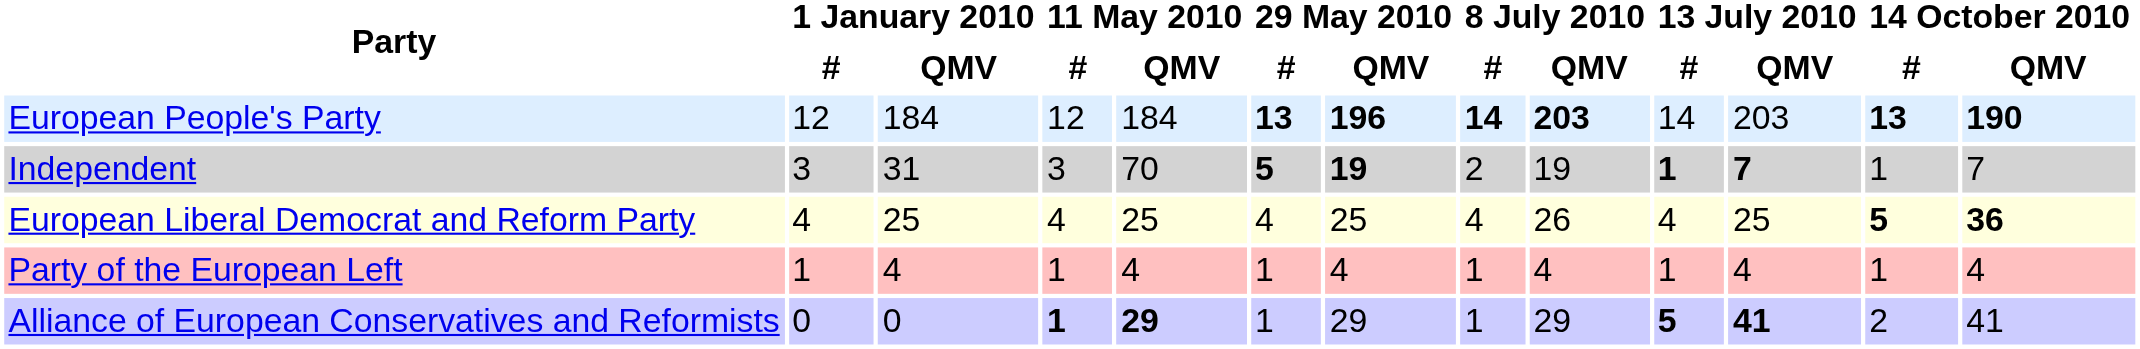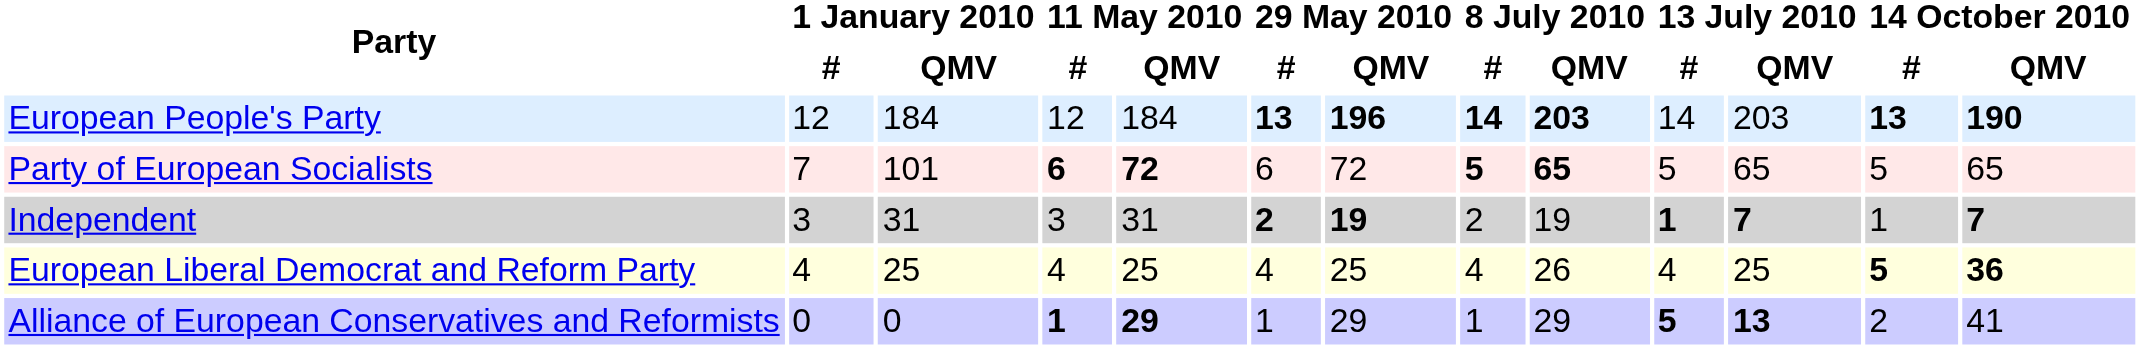 <table border=0 cellpadding=2 cellspacing=2>
 <tr ----bgcolor=lightgrey>
 <th rowspan=2>Party</th>
 <th colspan=2>1 January 2010</th>
 <th colspan=2>11 May 2010</th>
 <th colspan=2>29 May 2010</th>
 <th colspan=2>8 July 2010</th>
 <th colspan=2>13 July 2010</th>
 <th colspan=2>14 October 2010</th>
 </tr>
 <tr ----bgcolor=lightgrey>
 <th>#</th>
 <th>QMV</th>
 <th>#</th>
 <th>QMV</th>
 <th>#</th>
 <th>QMV</th>
 <th>#</th>
 <th>QMV</th>
 <th>#</th>
 <th>QMV</th>
 <th>#</th>
 <th>QMV</th>
 </tr>
 <tr ---- bgcolor=#DDEEFF>
 <td><a href='#'>European People's Party</a></td>
 <td>12</td>
 <td>184</td>
 <td>12</td>
 <td>184</td>
 <td><strong>13</strong></td>
 <td><strong>196</strong></td>
 <td><strong>14</strong></td>
 <td><strong>203</strong></td>
 <td>14</td>
 <td>203</td>
 <td><strong>13</strong></td>
 <td><strong>190</strong></td>
 </tr>
+<tr ---- bgcolor=#FFE8E8>
+<td><a href='#'>Party of European Socialists</a></td>
+<td>7</td>
+<td>101</td>
+<td><strong>6</strong></td>
+<td><strong>72</strong></td>
+<td>6</td>
+<td>72</td>
+<td><strong>5</strong></td>
+<td><strong>65</strong></td>
+<td>5</td>
+<td>65</td>
+<td>5</td>
+<td>65</td>
+</tr>
 <tr ---- bgcolor=lightgray>
 <td><a href='#'>Independent</a></td>
 <td>3</td>
 <td>31</td>
 <td>3</td>
-<td>70</td>
-<td><strong>5</strong></td>
+<td>31</td>
+<td><strong>2</strong></td>
 <td><strong>19</strong></td>
 <td>2</td>
 <td>19</td>
 <td><strong>1</strong></td>
 <td><strong>7</strong></td>
 <td>1</td>
-<td>7</td>
+<td><strong>7</strong></td>
 </tr>
 <tr ---- bgcolor=#FFFFDD>
 <td><a href='#'>European Liberal Democrat and Reform Party</a></td>
 <td>4</td>
 <td>25</td>
 <td>4</td>
 <td>25</td>
 <td>4</td>
 <td>25</td>
 <td>4</td>
 <td>26</td>
 <td>4</td>
 <td>25</td>
 <td><strong>5</strong></td>
 <td><strong>36</strong></td>
 </tr>
-<tr ---- bgcolor=#FFC0C0>
-<td><a href='#'>Party of the European Left</a></td>
-<td>1</td>
-<td>4</td>
-<td>1</td>
-<td>4</td>
-<td>1</td>
-<td>4</td>
-<td>1</td>
-<td>4</td>
-<td>1</td>
-<td>4</td>
-<td>1</td>
-<td>4</td>
-</tr>
 <tr ---- bgcolor=#CCCCFF>
 <td><a href='#'>Alliance of European Conservatives and Reformists</a></td>
 <td>0</td>
 <td>0</td>
 <td><strong>1</strong></td>
 <td><strong>29</strong></td>
 <td>1</td>
 <td>29</td>
 <td>1</td>
 <td>29</td>
 <td><strong>5</strong></td>
-<td><strong>41</strong></td>
+<td><strong>13</strong></td>
 <td>2</td>
 <td>41</td>
 </tr>
 </table>
